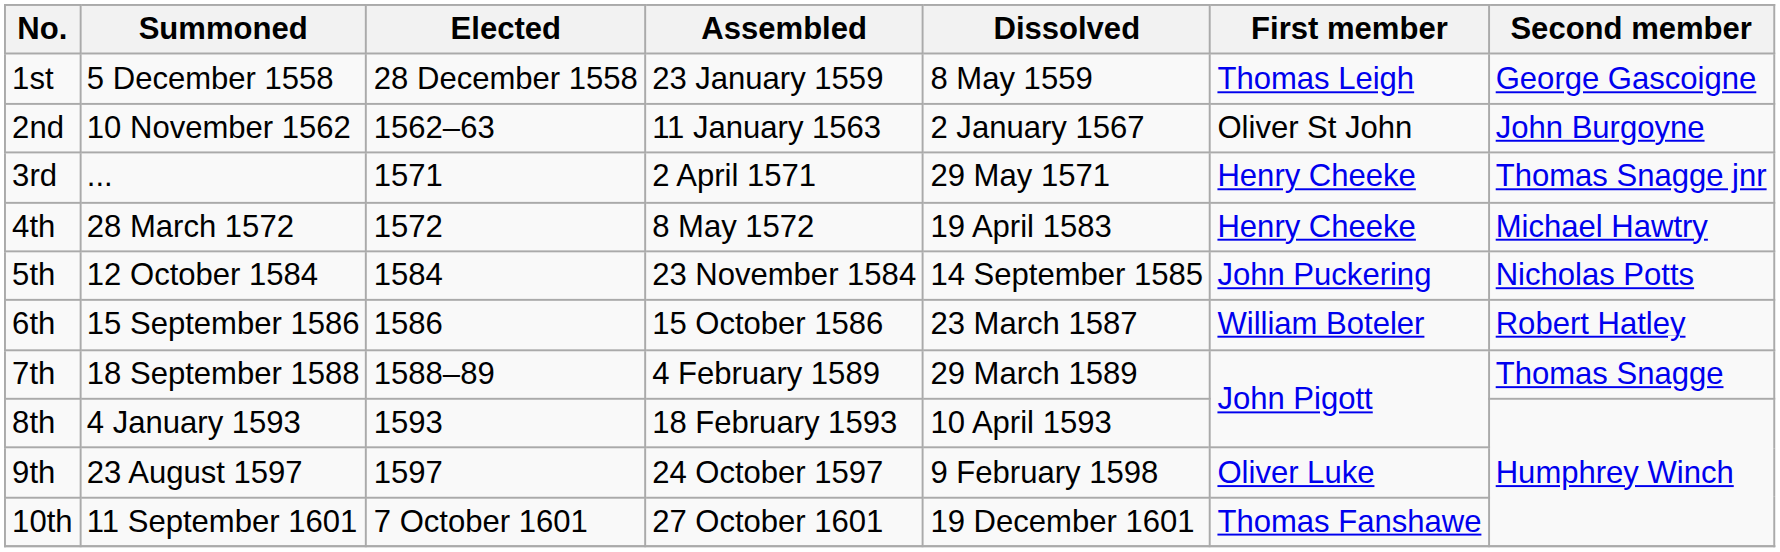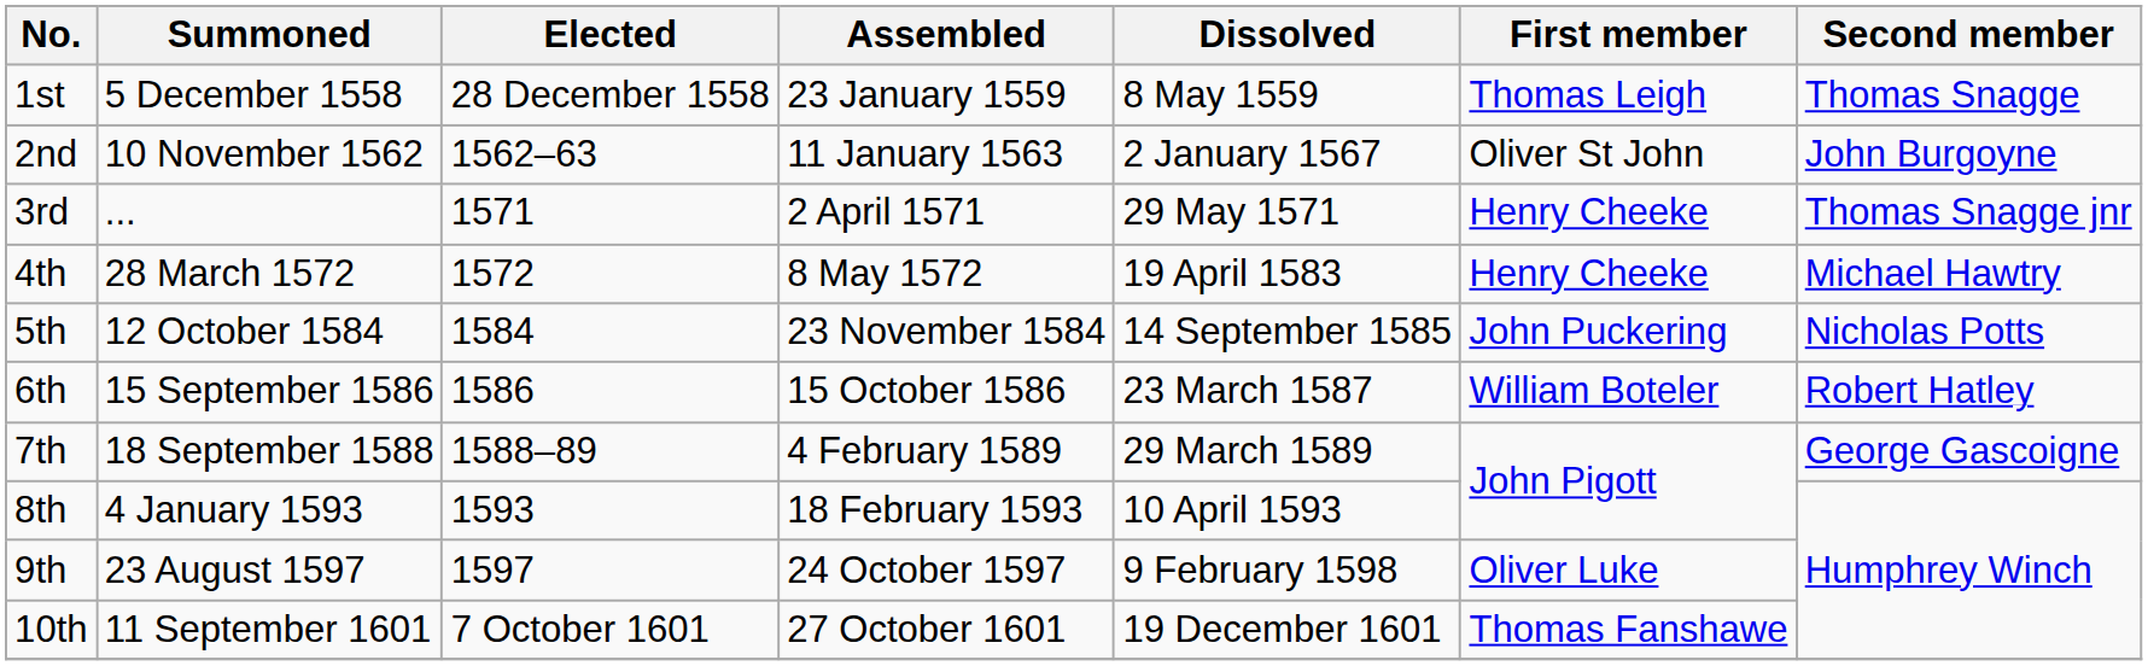 <table class="wikitable">
 <tr>
 <th>No.</th>
 <th>Summoned</th>
 <th>Elected</th>
 <th>Assembled</th>
 <th>Dissolved</th>
 <th>First member</th>
 <th>Second member</th>
 </tr>
 <tr>
 <td>1st</td>
 <td>5 December 1558</td>
 <td>28 December 1558</td>
 <td>23 January 1559</td>
 <td>8 May 1559</td>
 <td><a href='#'>Thomas Leigh</a></td>
-<td><a href='#'>George Gascoigne</a></td>
+<td><a href='#'>Thomas Snagge</a></td>
 </tr>
 <tr>
 <td>2nd</td>
 <td>10 November 1562</td>
 <td>1562–63</td>
 <td>11 January 1563</td>
 <td>2 January 1567</td>
 <td>Oliver St John</td>
 <td><a href='#'>John Burgoyne</a></td>
 </tr>
 <tr>
 <td>3rd</td>
 <td>...</td>
 <td>1571</td>
 <td>2 April 1571</td>
 <td>29 May 1571</td>
 <td><a href='#'>Henry Cheeke</a></td>
 <td><a href='#'>Thomas Snagge jnr</a></td>
 </tr>
 <tr>
 <td>4th</td>
 <td>28 March 1572</td>
 <td>1572</td>
 <td>8 May 1572</td>
 <td>19 April 1583</td>
 <td><a href='#'>Henry Cheeke</a></td>
 <td><a href='#'>Michael Hawtry</a></td>
 </tr>
 <tr>
 <td>5th</td>
 <td>12 October 1584</td>
 <td>1584</td>
 <td>23 November 1584</td>
 <td>14 September 1585</td>
 <td><a href='#'>John Puckering</a></td>
 <td><a href='#'>Nicholas Potts</a></td>
 </tr>
 <tr>
 <td>6th</td>
 <td>15 September 1586</td>
 <td>1586</td>
 <td>15 October 1586</td>
 <td>23 March 1587</td>
 <td><a href='#'>William Boteler</a></td>
 <td><a href='#'>Robert Hatley</a></td>
 </tr>
 <tr>
 <td>7th</td>
 <td>18 September 1588</td>
 <td>1588–89</td>
 <td>4 February 1589</td>
 <td>29 March 1589</td>
 <td rowspan="2"><a href='#'>John Pigott</a></td>
-<td><a href='#'>Thomas Snagge</a></td>
+<td><a href='#'>George Gascoigne</a></td>
 </tr>
 <tr>
 <td>8th</td>
 <td>4 January 1593</td>
 <td>1593</td>
 <td>18 February 1593</td>
 <td>10 April 1593</td>
 <td rowspan="3"><a href='#'>Humphrey Winch</a></td>
 </tr>
 <tr>
 <td>9th</td>
 <td>23 August 1597</td>
 <td>1597</td>
 <td>24 October 1597</td>
 <td>9 February 1598</td>
 <td><a href='#'>Oliver Luke</a></td>
 </tr>
 <tr>
 <td>10th</td>
 <td>11 September 1601</td>
 <td>7 October 1601</td>
 <td>27 October 1601</td>
 <td>19 December 1601</td>
 <td><a href='#'>Thomas Fanshawe</a></td>
 </tr>
 <tr>
 </tr>
 </table>
